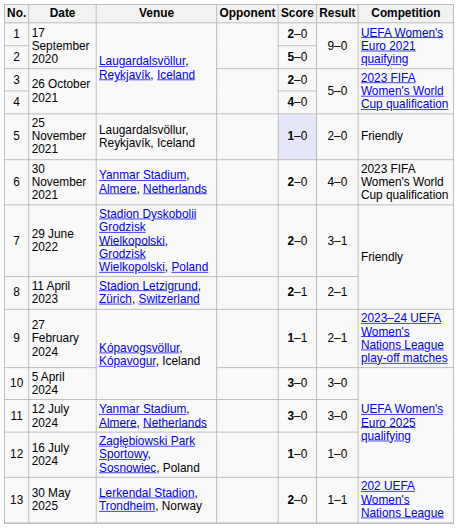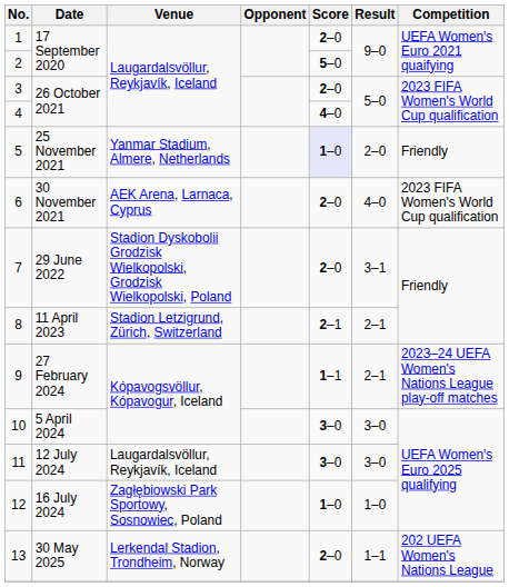 <table class="wikitable sortable">
 <tr>
 <th scope="col">No.</th>
 <th scope="col">Date</th>
 <th scope="col">Venue</th>
 <th scope="col">Opponent</th>
 <th scope="col">Score</th>
 <th scope="col">Result</th>
 <th scope="col">Competition</th>
 </tr>
 <tr>
 <td align="center">1</td>
 <td rowspan="2">17 September 2020</td>
 <td rowspan="4"><a href='#'>Laugardalsvöllur</a>, <a href='#'>Reykjavík</a>, <a href='#'>Iceland</a></td>
 <td rowspan="2"></td>
 <td align="center"><strong>2</strong>–0</td>
 <td rowspan="2" align="center">9–0</td>
 <td rowspan="2"><a href='#'>UEFA Women's Euro 2021 quaifying</a></td>
 </tr>
 <tr>
 <td align="center">2</td>
 <td align="center"><strong>5</strong>–0</td>
 </tr>
 <tr>
 <td align="center">3</td>
 <td rowspan="2">26 October 2021</td>
 <td rowspan="2"></td>
 <td align="center"><strong>2</strong>–0</td>
 <td rowspan="2" align="center">5–0</td>
 <td rowspan="2"><a href='#'>2023 FIFA Women's World Cup qualification</a></td>
 </tr>
 <tr>
 <td align="center">4</td>
 <td align="center"><strong>4</strong>–0</td>
 </tr>
 <tr>
 <td align="center">5</td>
 <td>25 November 2021</td>
-<td>Laugardalsvöllur, Reykjavík, Iceland</td>
+<td><a href='#'>Yanmar Stadium</a>, <a href='#'>Almere</a>, <a href='#'>Netherlands</a></td>
 <td></td>
 <td align="center" style="background: lavender;"><strong>1</strong>–0</td>
 <td align="center">2–0</td>
 <td>Friendly</td>
 </tr>
 <tr>
 <td align="center">6</td>
 <td>30 November 2021</td>
-<td><a href='#'>Yanmar Stadium</a>, <a href='#'>Almere</a>, <a href='#'>Netherlands</a></td>
+<td><a href='#'>AEK Arena</a>, <a href='#'>Larnaca</a>, <a href='#'>Cyprus</a></td>
 <td></td>
 <td align="center"><strong>2</strong>–0</td>
 <td align="center">4–0</td>
 <td>2023 FIFA Women's World Cup qualification</td>
 </tr>
 <tr>
 <td align="center">7</td>
 <td>29 June 2022</td>
 <td><a href='#'>Stadion Dyskobolii Grodzisk Wielkopolski</a>,  <a href='#'>Grodzisk Wielkopolski</a>, <a href='#'>Poland</a></td>
 <td></td>
 <td align="center"><strong>2</strong>–0</td>
 <td align="center">3–1</td>
 <td rowspan=2>Friendly</td>
 </tr>
 <tr>
 <td align="center">8</td>
 <td>11 April 2023</td>
 <td><a href='#'>Stadion Letzigrund</a>, <a href='#'>Zürich</a>, <a href='#'>Switzerland</a></td>
 <td></td>
 <td align="center"><strong>2</strong>–1</td>
 <td align="center">2–1</td>
 </tr>
 <tr>
 <td align="center">9</td>
 <td>27 February 2024</td>
 <td rowspan=2><a href='#'>Kópavogsvöllur</a>, <a href='#'>Kópavogur</a>, Iceland</td>
 <td></td>
 <td align="center"><strong>1</strong>–1</td>
 <td align="center">2–1</td>
 <td><a href='#'>2023–24 UEFA Women's Nations League play-off matches</a></td>
 </tr>
 <tr>
 <td align="center">10</td>
 <td>5 April 2024</td>
 <td></td>
 <td align="center"><strong>3</strong>–0</td>
 <td align="center">3–0</td>
 <td rowspan=3><a href='#'>UEFA Women's Euro 2025 qualifying</a></td>
 </tr>
 <tr>
 <td align="center">11</td>
 <td>12 July 2024</td>
-<td><a href='#'>Yanmar Stadium</a>, <a href='#'>Almere</a>, <a href='#'>Netherlands</a></td>
+<td>Laugardalsvöllur, Reykjavík, Iceland</td>
 <td></td>
 <td align="center"><strong>3</strong>–0</td>
 <td align="center">3–0</td>
 </tr>
 <tr>
 <td align="center">12</td>
 <td>16 July 2024</td>
 <td><a href='#'>Zagłębiowski Park Sportowy</a>, <a href='#'>Sosnowiec</a>, Poland</td>
 <td></td>
 <td align="center"><strong>1</strong>–0</td>
 <td align="center">1–0</td>
 </tr>
 <tr>
 <td align="center">13</td>
 <td>30 May 2025</td>
 <td><a href='#'>Lerkendal Stadion</a>, <a href='#'>Trondheim</a>, Norway</td>
 <td></td>
 <td align="center"><strong>2</strong>–0</td>
 <td align="center">1–1</td>
 <td><a href='#'>202 UEFA Women's Nations League</a></td>
 </tr>
 <tr>
 </tr>
 </table>
